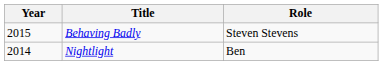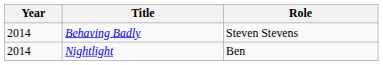 <table class="wikitable" width =40%>
 <tr>
 <th>Year</th>
 <th>Title</th>
 <th>Role</th>
 </tr>
 <tr>
-<td>2015</td>
+<td>2014</td>
 <td><em><a href='#'>Behaving Badly</a></em></td>
 <td>Steven Stevens</td>
 </tr>
 <tr>
 <td>2014</td>
 <td><em><a href='#'>Nightlight</a></em></td>
 <td>Ben</td>
 </tr>
 </table>
